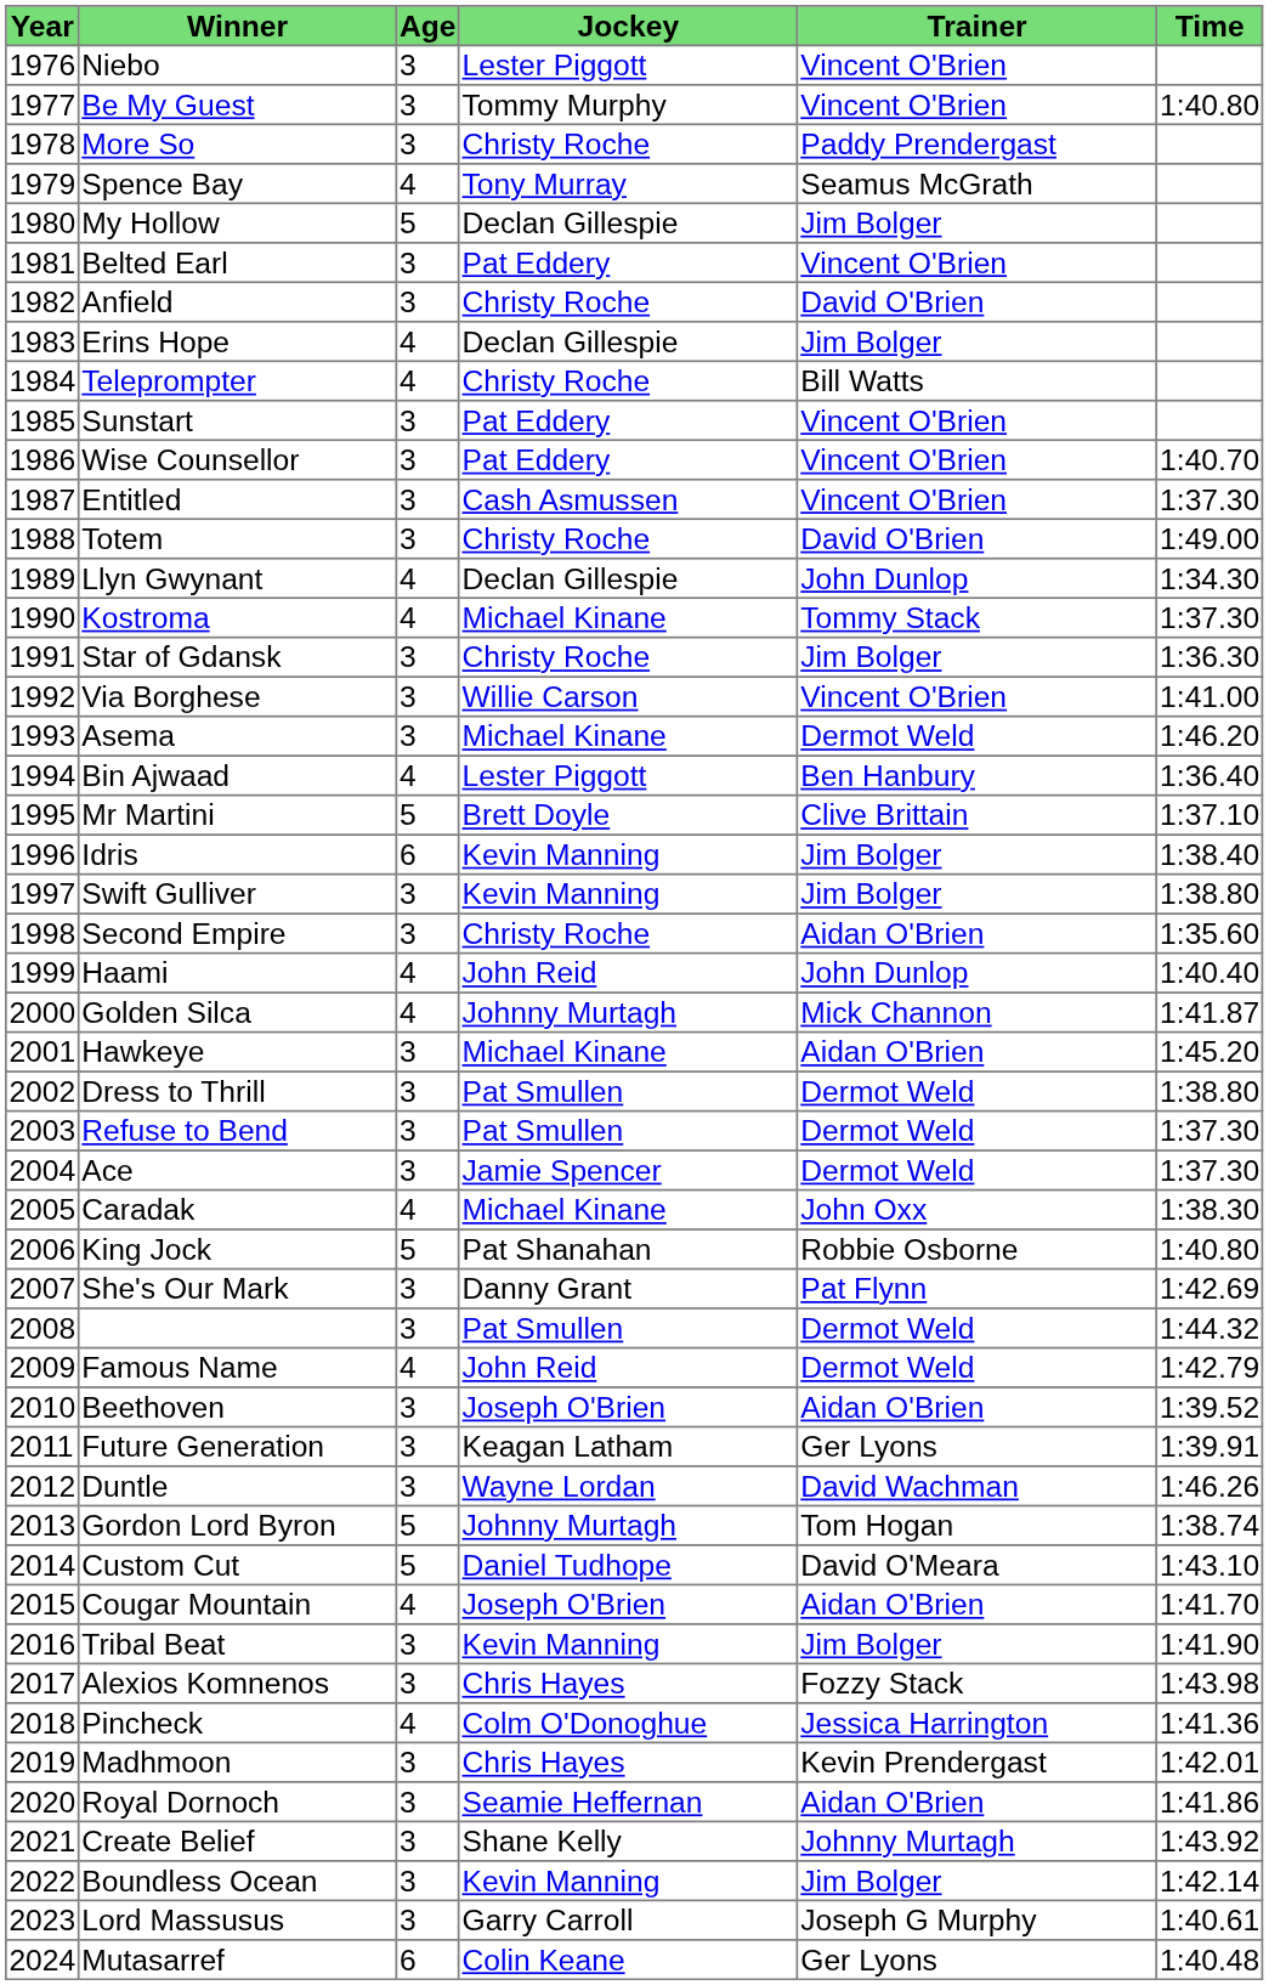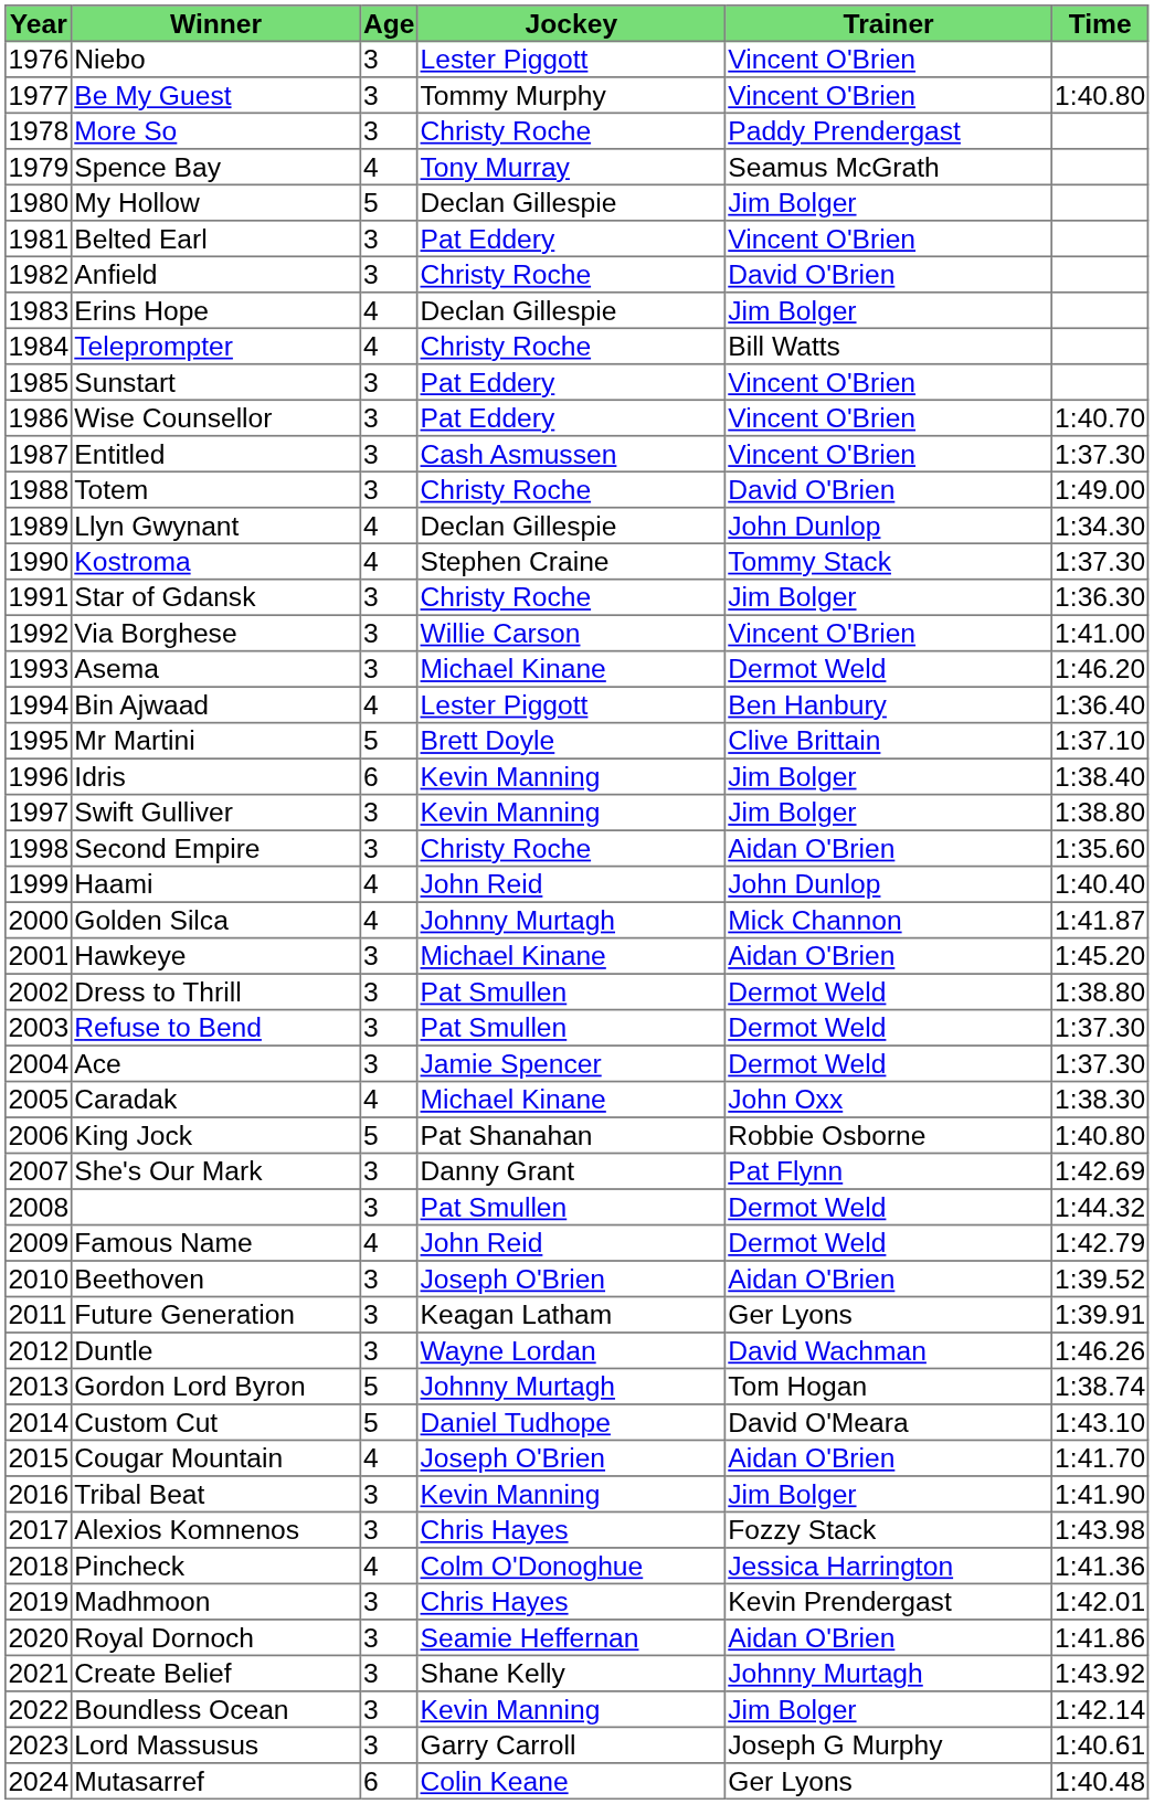 <table class = "sortable" | border="1" style="border-collapse: collapse; font-size:90%">
 <tr bgcolor="#77dd77" align="center">
 <th>Year</th>
 <th>Winner</th>
 <th>Age</th>
 <th>Jockey</th>
 <th>Trainer</th>
 <th>Time</th>
 </tr>
 <tr>
 <td>1976</td>
 <td width=150px>Niebo</td>
 <td>3</td>
 <td width=160px><a href='#'>Lester Piggott</a></td>
 <td width=170px><a href='#'>Vincent O'Brien</a></td>
 <td></td>
 </tr>
 <tr>
 <td>1977</td>
 <td><a href='#'>Be My Guest</a></td>
 <td>3</td>
 <td>Tommy Murphy</td>
 <td><a href='#'>Vincent O'Brien</a></td>
 <td>1:40.80</td>
 </tr>
 <tr>
 <td>1978</td>
 <td><a href='#'>More So</a></td>
 <td>3</td>
 <td><a href='#'>Christy Roche</a></td>
 <td><a href='#'>Paddy Prendergast</a></td>
 <td></td>
 </tr>
 <tr>
 <td>1979</td>
 <td>Spence Bay</td>
 <td>4</td>
 <td><a href='#'>Tony Murray</a></td>
 <td>Seamus McGrath</td>
 <td></td>
 </tr>
 <tr>
 <td>1980</td>
 <td>My Hollow</td>
 <td>5</td>
 <td>Declan Gillespie</td>
 <td><a href='#'>Jim Bolger</a></td>
 <td></td>
 </tr>
 <tr>
 <td>1981</td>
 <td>Belted Earl</td>
 <td>3</td>
 <td><a href='#'>Pat Eddery</a></td>
 <td><a href='#'>Vincent O'Brien</a></td>
 <td></td>
 </tr>
 <tr>
 <td>1982</td>
 <td>Anfield</td>
 <td>3</td>
 <td><a href='#'>Christy Roche</a></td>
 <td><a href='#'>David O'Brien</a></td>
 <td></td>
 </tr>
 <tr>
 <td>1983</td>
 <td>Erins Hope</td>
 <td>4</td>
 <td>Declan Gillespie</td>
 <td><a href='#'>Jim Bolger</a></td>
 <td></td>
 </tr>
 <tr>
 <td>1984</td>
 <td><a href='#'>Teleprompter</a></td>
 <td>4</td>
 <td><a href='#'>Christy Roche</a></td>
 <td>Bill Watts</td>
 <td></td>
 </tr>
 <tr>
 <td>1985</td>
 <td>Sunstart</td>
 <td>3</td>
 <td><a href='#'>Pat Eddery</a></td>
 <td><a href='#'>Vincent O'Brien</a></td>
 <td></td>
 </tr>
 <tr>
 <td>1986</td>
 <td>Wise Counsellor</td>
 <td>3</td>
 <td><a href='#'>Pat Eddery</a></td>
 <td><a href='#'>Vincent O'Brien</a></td>
 <td>1:40.70</td>
 </tr>
 <tr>
 <td>1987</td>
 <td>Entitled</td>
 <td>3</td>
 <td><a href='#'>Cash Asmussen</a></td>
 <td><a href='#'>Vincent O'Brien</a></td>
 <td>1:37.30</td>
 </tr>
 <tr>
 <td>1988</td>
 <td>Totem</td>
 <td>3</td>
 <td><a href='#'>Christy Roche</a></td>
 <td><a href='#'>David O'Brien</a></td>
 <td>1:49.00</td>
 </tr>
 <tr>
 <td>1989</td>
 <td>Llyn Gwynant</td>
 <td>4</td>
 <td>Declan Gillespie</td>
 <td><a href='#'>John Dunlop</a></td>
 <td>1:34.30</td>
 </tr>
 <tr>
 <td>1990</td>
 <td><a href='#'>Kostroma</a></td>
 <td>4</td>
-<td><a href='#'>Michael Kinane</a></td>
+<td>Stephen Craine</td>
 <td><a href='#'>Tommy Stack</a></td>
 <td>1:37.30</td>
 </tr>
 <tr>
 <td>1991</td>
 <td>Star of Gdansk</td>
 <td>3</td>
 <td><a href='#'>Christy Roche</a></td>
 <td><a href='#'>Jim Bolger</a></td>
 <td>1:36.30</td>
 </tr>
 <tr>
 <td>1992</td>
 <td>Via Borghese</td>
 <td>3</td>
 <td><a href='#'>Willie Carson</a></td>
 <td><a href='#'>Vincent O'Brien</a></td>
 <td>1:41.00</td>
 </tr>
 <tr>
 <td>1993</td>
 <td>Asema</td>
 <td>3</td>
 <td><a href='#'>Michael Kinane</a></td>
 <td><a href='#'>Dermot Weld</a></td>
 <td>1:46.20</td>
 </tr>
 <tr>
 <td>1994</td>
 <td>Bin Ajwaad </td>
 <td>4</td>
 <td><a href='#'>Lester Piggott</a></td>
 <td><a href='#'>Ben Hanbury</a></td>
 <td>1:36.40</td>
 </tr>
 <tr>
 <td>1995</td>
 <td>Mr Martini </td>
 <td>5</td>
 <td><a href='#'>Brett Doyle</a></td>
 <td><a href='#'>Clive Brittain</a></td>
 <td>1:37.10</td>
 </tr>
 <tr>
 <td>1996</td>
 <td>Idris</td>
 <td>6</td>
 <td><a href='#'>Kevin Manning</a></td>
 <td><a href='#'>Jim Bolger</a></td>
 <td>1:38.40</td>
 </tr>
 <tr>
 <td>1997</td>
 <td>Swift Gulliver</td>
 <td>3</td>
 <td><a href='#'>Kevin Manning</a></td>
 <td><a href='#'>Jim Bolger</a></td>
 <td>1:38.80</td>
 </tr>
 <tr>
 <td>1998</td>
 <td>Second Empire</td>
 <td>3</td>
 <td><a href='#'>Christy Roche</a></td>
 <td><a href='#'>Aidan O'Brien</a></td>
 <td>1:35.60</td>
 </tr>
 <tr>
 <td>1999</td>
 <td>Haami</td>
 <td>4</td>
 <td><a href='#'>John Reid</a></td>
 <td><a href='#'>John Dunlop</a></td>
 <td>1:40.40</td>
 </tr>
 <tr>
 <td>2000</td>
 <td>Golden Silca</td>
 <td>4</td>
 <td><a href='#'>Johnny Murtagh</a></td>
 <td><a href='#'>Mick Channon</a></td>
 <td>1:41.87</td>
 </tr>
 <tr>
 <td>2001</td>
 <td>Hawkeye</td>
 <td>3</td>
 <td><a href='#'>Michael Kinane</a></td>
 <td><a href='#'>Aidan O'Brien</a></td>
 <td>1:45.20</td>
 </tr>
 <tr>
 <td>2002</td>
 <td>Dress to Thrill</td>
 <td>3</td>
 <td><a href='#'>Pat Smullen</a></td>
 <td><a href='#'>Dermot Weld</a></td>
 <td>1:38.80</td>
 </tr>
 <tr>
 <td>2003</td>
 <td><a href='#'>Refuse to Bend</a></td>
 <td>3</td>
 <td><a href='#'>Pat Smullen</a></td>
 <td><a href='#'>Dermot Weld</a></td>
 <td>1:37.30</td>
 </tr>
 <tr>
 <td>2004</td>
 <td>Ace</td>
 <td>3</td>
 <td><a href='#'>Jamie Spencer</a></td>
 <td><a href='#'>Dermot Weld</a></td>
 <td>1:37.30</td>
 </tr>
 <tr>
 <td>2005</td>
 <td>Caradak</td>
 <td>4</td>
 <td><a href='#'>Michael Kinane</a></td>
 <td><a href='#'>John Oxx</a></td>
 <td>1:38.30</td>
 </tr>
 <tr>
 <td>2006</td>
 <td>King Jock</td>
 <td>5</td>
 <td>Pat Shanahan</td>
 <td>Robbie Osborne</td>
 <td>1:40.80</td>
 </tr>
 <tr>
 <td>2007</td>
 <td>She's Our Mark</td>
 <td>3</td>
 <td>Danny Grant</td>
 <td><a href='#'>Pat Flynn</a></td>
 <td>1:42.69</td>
 </tr>
 <tr>
 <td>2008</td>
 <td></td>
 <td>3</td>
 <td><a href='#'>Pat Smullen</a></td>
 <td><a href='#'>Dermot Weld</a></td>
 <td>1:44.32</td>
 </tr>
 <tr>
 <td>2009</td>
 <td>Famous Name</td>
 <td>4</td>
 <td><a href='#'>John Reid</a></td>
 <td><a href='#'>Dermot Weld</a></td>
 <td>1:42.79</td>
 </tr>
 <tr>
 <td>2010</td>
 <td>Beethoven</td>
 <td>3</td>
 <td><a href='#'>Joseph O'Brien</a></td>
 <td><a href='#'>Aidan O'Brien</a></td>
 <td>1:39.52</td>
 </tr>
 <tr>
 <td>2011</td>
 <td>Future Generation</td>
 <td>3</td>
 <td>Keagan Latham</td>
 <td>Ger Lyons</td>
 <td>1:39.91</td>
 </tr>
 <tr>
 <td>2012</td>
 <td>Duntle</td>
 <td>3</td>
 <td><a href='#'>Wayne Lordan</a></td>
 <td><a href='#'>David Wachman</a></td>
 <td>1:46.26</td>
 </tr>
 <tr>
 <td>2013</td>
 <td>Gordon Lord Byron</td>
 <td>5</td>
 <td><a href='#'>Johnny Murtagh</a></td>
 <td>Tom Hogan</td>
 <td>1:38.74</td>
 </tr>
 <tr>
 <td>2014</td>
 <td>Custom Cut</td>
 <td>5</td>
 <td><a href='#'>Daniel Tudhope</a></td>
 <td>David O'Meara</td>
 <td>1:43.10</td>
 </tr>
 <tr>
 <td>2015</td>
 <td>Cougar Mountain</td>
 <td>4</td>
 <td><a href='#'>Joseph O'Brien</a></td>
 <td><a href='#'>Aidan O'Brien</a></td>
 <td>1:41.70</td>
 </tr>
 <tr>
 <td>2016</td>
 <td>Tribal Beat</td>
 <td>3</td>
 <td><a href='#'>Kevin Manning</a></td>
 <td><a href='#'>Jim Bolger</a></td>
 <td>1:41.90</td>
 </tr>
 <tr>
 <td>2017</td>
 <td>Alexios Komnenos</td>
 <td>3</td>
 <td><a href='#'>Chris Hayes</a></td>
 <td>Fozzy Stack</td>
 <td>1:43.98</td>
 </tr>
 <tr>
 <td>2018</td>
 <td>Pincheck</td>
 <td>4</td>
 <td><a href='#'>Colm O'Donoghue</a></td>
 <td><a href='#'>Jessica Harrington</a></td>
 <td>1:41.36</td>
 </tr>
 <tr>
 <td>2019</td>
 <td>Madhmoon</td>
 <td>3</td>
 <td><a href='#'>Chris Hayes</a></td>
 <td>Kevin Prendergast</td>
 <td>1:42.01</td>
 </tr>
 <tr>
 <td>2020</td>
 <td>Royal Dornoch</td>
 <td>3</td>
 <td><a href='#'>Seamie Heffernan</a></td>
 <td><a href='#'>Aidan O'Brien</a></td>
 <td>1:41.86</td>
 </tr>
 <tr>
 <td>2021</td>
 <td>Create Belief</td>
 <td>3</td>
 <td>Shane Kelly</td>
 <td><a href='#'>Johnny Murtagh</a></td>
 <td>1:43.92</td>
 </tr>
 <tr>
 <td>2022</td>
 <td>Boundless Ocean</td>
 <td>3</td>
 <td><a href='#'>Kevin Manning</a></td>
 <td><a href='#'>Jim Bolger</a></td>
 <td>1:42.14</td>
 </tr>
 <tr>
 <td>2023</td>
 <td>Lord Massusus</td>
 <td>3</td>
 <td>Garry Carroll</td>
 <td>Joseph G Murphy</td>
 <td>1:40.61</td>
 </tr>
 <tr>
 <td>2024</td>
 <td>Mutasarref</td>
 <td>6</td>
 <td><a href='#'>Colin Keane</a></td>
 <td>Ger Lyons</td>
 <td>1:40.48</td>
 </tr>
 </table>
